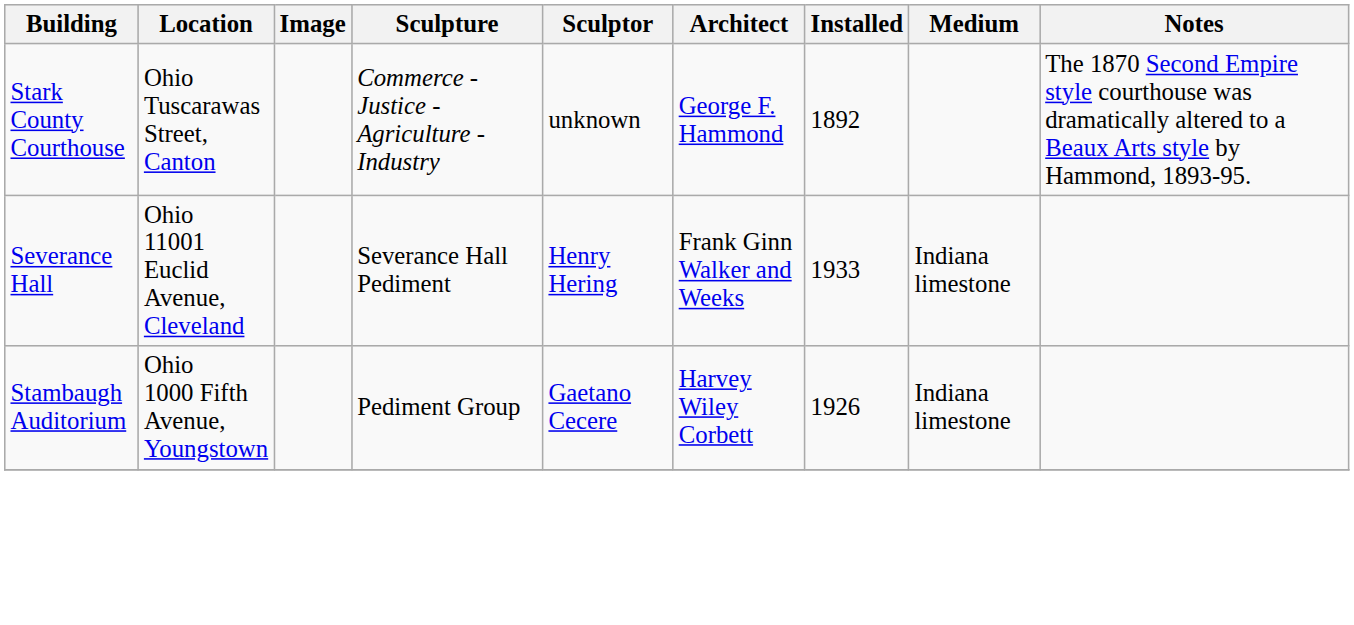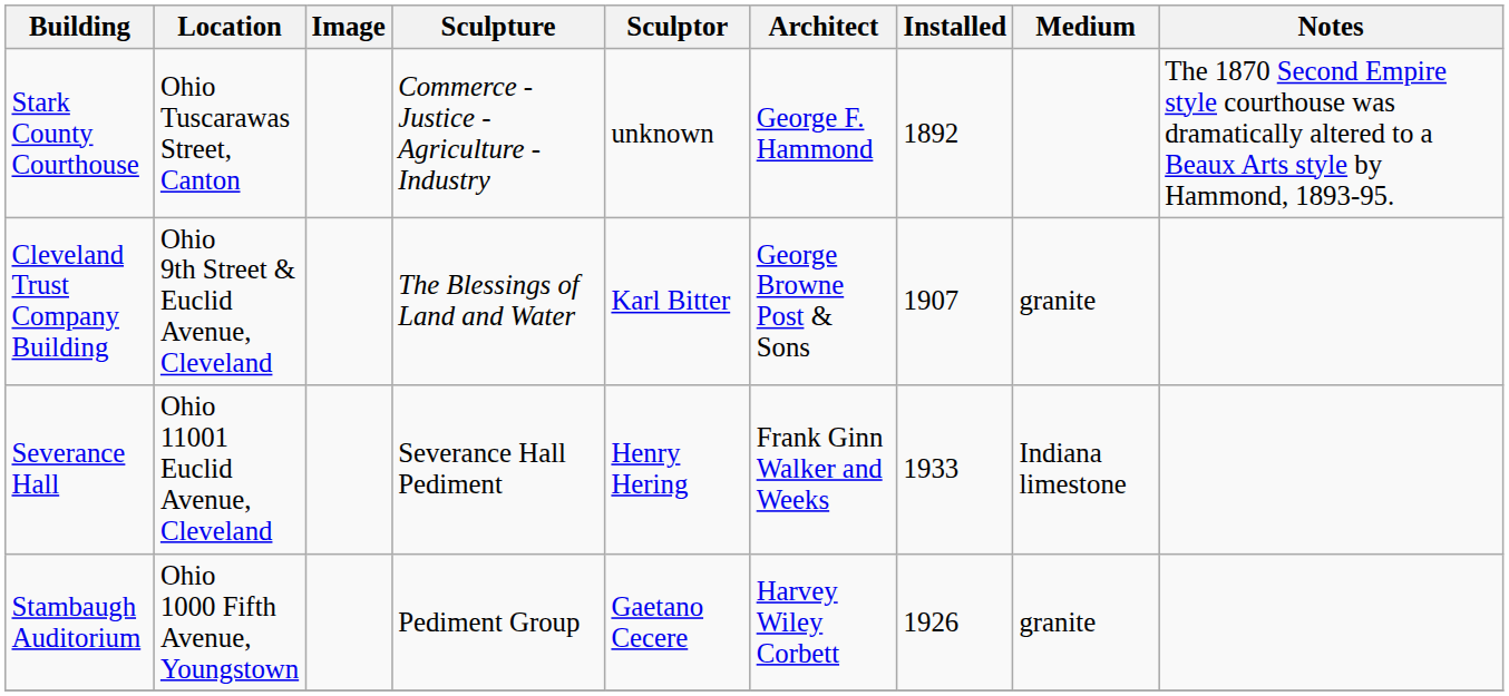 <table class="wikitable sortable">
 <tr>
 <th width="10%">Building</th>
 <th width="10%">Location</th>
 <th width="5%">Image</th>
 <th width="15%">Sculpture</th>
 <th width="10%">Sculptor</th>
 <th width="10%">Architect</th>
 <th width="5%">Installed</th>
 <th width="10%">Medium</th>
 <th width="25%">Notes</th>
 </tr>
 <tr>
 <td><a href='#'>Stark County Courthouse</a></td>
 <td>Ohio<br>Tuscarawas Street,<br><a href='#'>Canton</a></td>
 <td></td>
 <td><em>Commerce - Justice - Agriculture - Industry</em></td>
 <td>unknown</td>
 <td><a href='#'>George F. Hammond</a></td>
 <td>1892</td>
 <td></td>
 <td>The 1870 <a href='#'>Second Empire style</a> courthouse was dramatically altered to a <a href='#'>Beaux Arts style</a> by Hammond, 1893-95.</td>
 </tr>
 <tr>
+<td><a href='#'>Cleveland Trust Company Building</a></td>
+<td>Ohio<br>9th Street & Euclid Avenue,<br><a href='#'>Cleveland</a></td>
+<td></td>
+<td><em>The Blessings of Land and Water</em></td>
+<td><a href='#'>Karl Bitter</a></td>
+<td><a href='#'>George Browne Post</a> & Sons</td>
+<td>1907</td>
+<td>granite</td>
+<td></td>
+</tr>
+<tr>
 <td><a href='#'>Severance Hall</a></td>
 <td>Ohio<br>11001 Euclid Avenue,<br><a href='#'>Cleveland</a></td>
 <td></td>
 <td>Severance Hall Pediment</td>
 <td><a href='#'>Henry Hering</a></td>
 <td>Frank Ginn<br><a href='#'>Walker and Weeks</a></td>
 <td>1933</td>
 <td>Indiana limestone</td>
 <td></td>
 </tr>
 <tr>
 <td><a href='#'>Stambaugh Auditorium</a></td>
 <td>Ohio<br>1000 Fifth Avenue,<br><a href='#'>Youngstown</a></td>
 <td></td>
 <td>Pediment Group</td>
 <td><a href='#'>Gaetano Cecere</a></td>
 <td><a href='#'>Harvey Wiley Corbett</a></td>
 <td>1926</td>
-<td>Indiana limestone</td>
+<td>granite</td>
 <td></td>
 </tr>
 <tr>
 </tr>
 </table>
